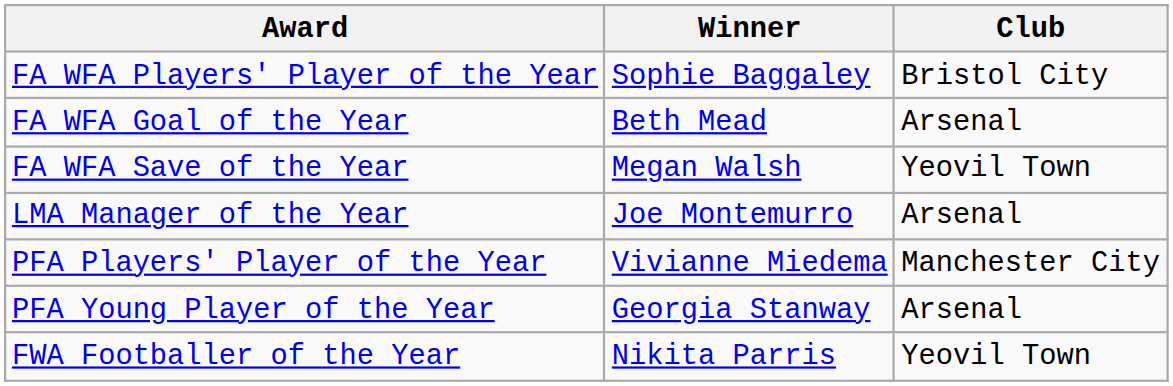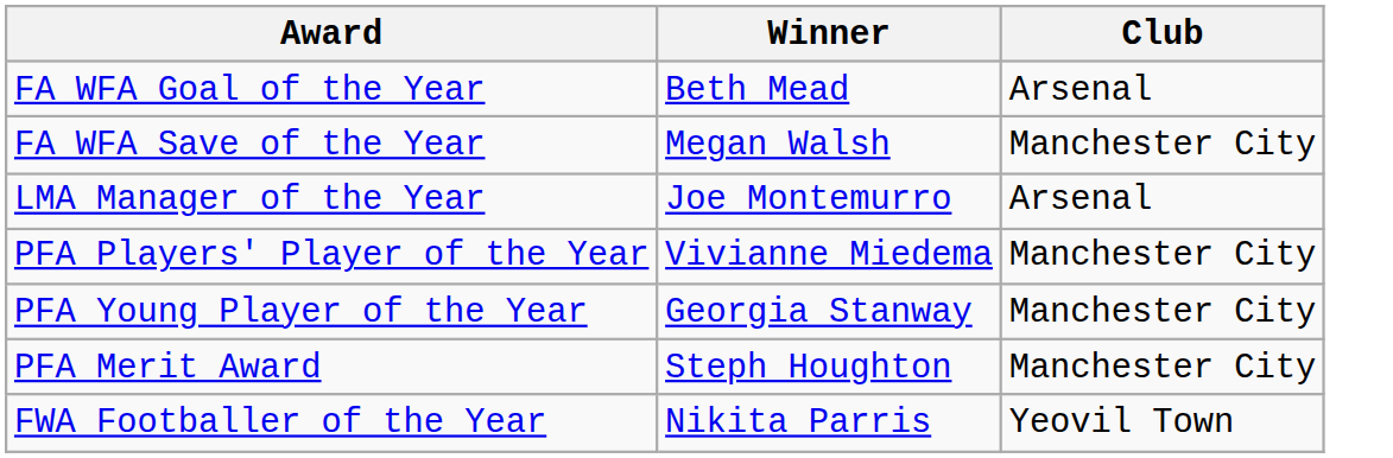 <table class="wikitable">
 <tr>
 <th>Award</th>
 <th>Winner</th>
 <th>Club</th>
-</tr>
-<tr>
-<td><a href='#'>FA WFA Players' Player of the Year</a></td>
-<td> <a href='#'>Sophie Baggaley</a></td>
-<td>Bristol City</td>
 </tr>
 <tr>
 <td><a href='#'>FA WFA Goal of the Year</a></td>
 <td> <a href='#'>Beth Mead</a></td>
 <td>Arsenal</td>
 </tr>
 <tr>
 <td><a href='#'>FA WFA Save of the Year</a></td>
 <td> <a href='#'>Megan Walsh</a></td>
-<td>Yeovil Town</td>
+<td>Manchester City</td>
 </tr>
 <tr>
 <td><a href='#'>LMA Manager of the Year</a></td>
 <td> <a href='#'>Joe Montemurro</a></td>
 <td>Arsenal</td>
 </tr>
 <tr>
 <td><a href='#'>PFA Players' Player of the Year</a></td>
 <td> <a href='#'>Vivianne Miedema</a></td>
 <td>Manchester City</td>
 </tr>
 <tr>
 <td><a href='#'>PFA Young Player of the Year</a></td>
 <td> <a href='#'>Georgia Stanway</a></td>
-<td>Arsenal</td>
+<td>Manchester City</td>
+</tr>
+<tr>
+<td><a href='#'>PFA Merit Award</a></td>
+<td> <a href='#'>Steph Houghton</a></td>
+<td>Manchester City</td>
 </tr>
 <tr>
 <td><a href='#'>FWA Footballer of the Year</a></td>
 <td> <a href='#'>Nikita Parris</a></td>
 <td>Yeovil Town</td>
 </tr>
 </table>
